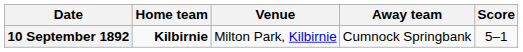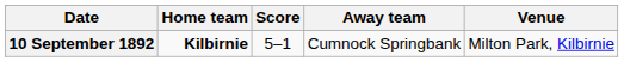 <table class="wikitable football-result-list" style="max-width: 80em; text-align: center">
 <tr>
 <th scope="col">Date</th>
 <th scope="col">Home team</th>
+<th scope="col">Score</th>
+<th scope="col">Away team</th>
 <th scope="col">Venue</th>
-<th scope="col">Away team</th>
-<th scope="col">Score</th>
 </tr>
 <tr>
 <th scope="row">10 September 1892</th>
 <td align=right><strong>Kilbirnie</strong></td>
+<td>5–1</td>
+<td align=left>Cumnock Springbank</td>
 <td align=left>Milton Park, <a href='#'>Kilbirnie</a></td>
-<td align=left>Cumnock Springbank</td>
-<td>5–1</td>
 </tr>
 </table>
